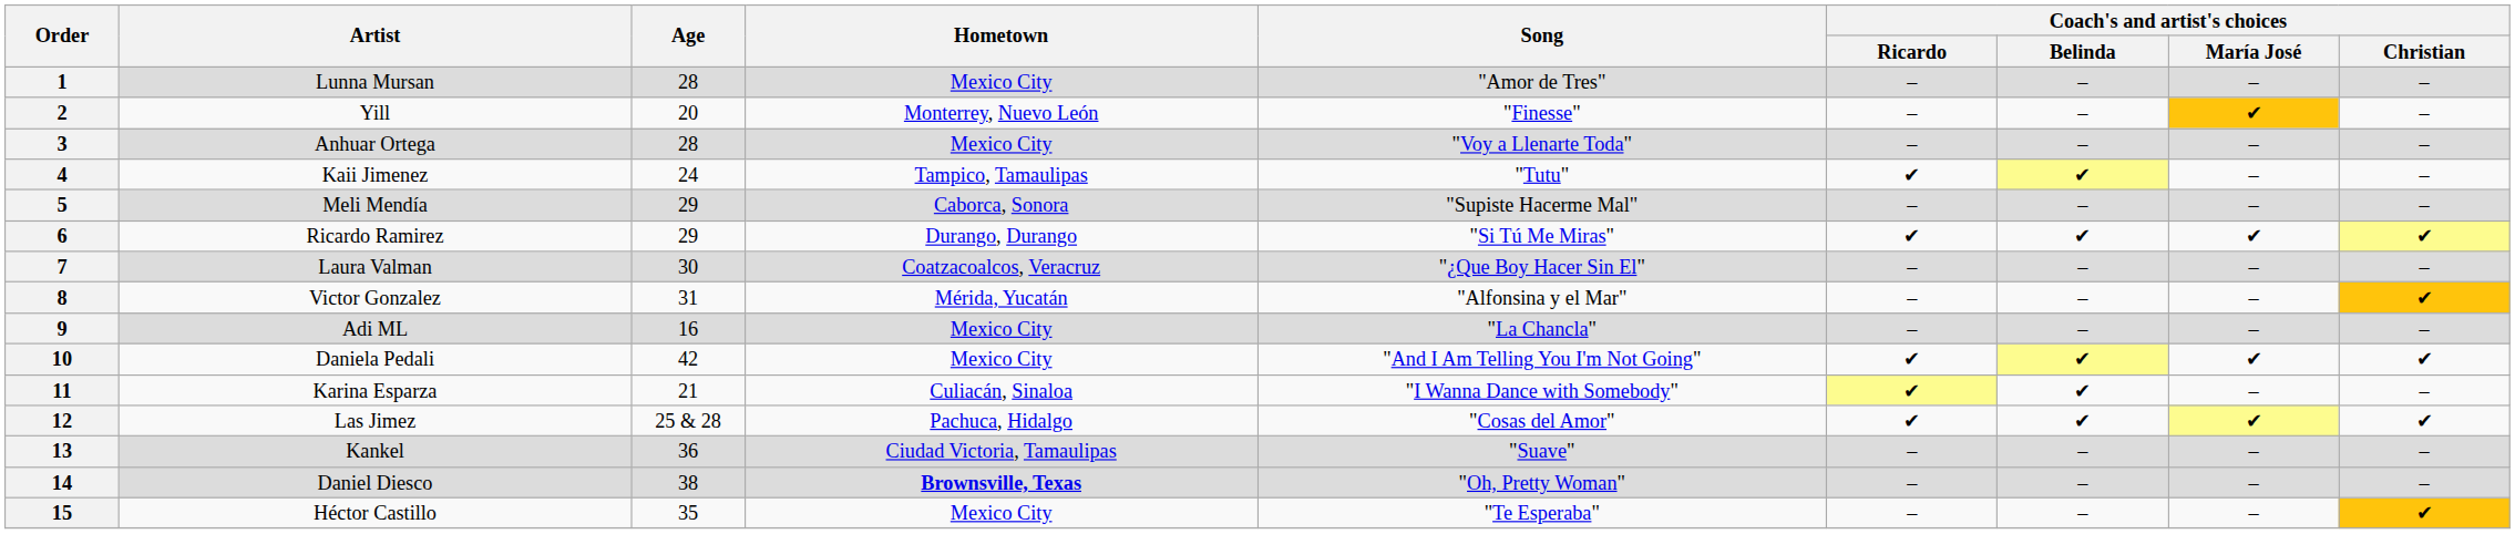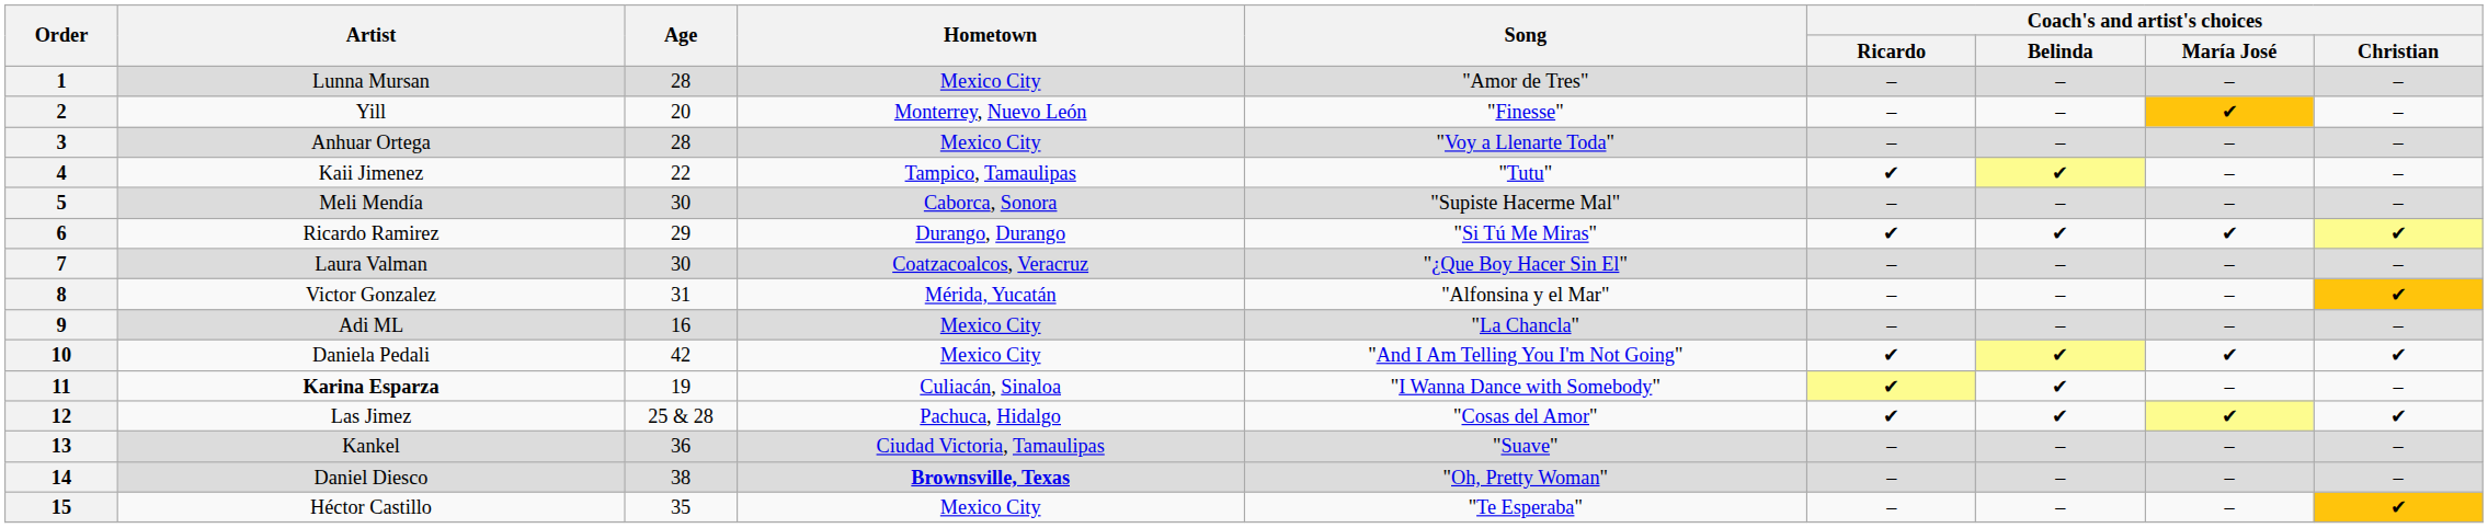 <table class="wikitable" style="text-align:center; line-height:17px; width:100%">
 <tr>
 <th scope="col" rowspan="2" style="width:04%">Order</th>
 <th scope="col" rowspan="2" style="width:18%">Artist</th>
 <th scope="col" rowspan="2" style="width:04%">Age</th>
 <th scope="col" rowspan="2" style="width:18%">Hometown</th>
 <th scope="col" rowspan="2" style="width:20%">Song</th>
 <th scope="col" colspan="4" style="width:24%">Coach's and artist's choices</th>
 </tr>
 <tr>
 <th style="width:06%">Ricardo</th>
 <th style="width:06%">Belinda</th>
 <th style="width:06%">María José</th>
 <th style="width:06%">Christian</th>
 </tr>
 <tr style="background:#dcdcdc">
 <th>1</th>
 <td>Lunna Mursan</td>
 <td>28</td>
 <td><a href='#'>Mexico City</a></td>
 <td>"Amor de Tres"</td>
 <td>–</td>
 <td>–</td>
 <td>–</td>
 <td>–</td>
 </tr>
 <tr>
 <th>2</th>
 <td>Yill</td>
 <td>20</td>
 <td><a href='#'>Monterrey</a>, <a href='#'>Nuevo León</a></td>
 <td>"<a href='#'>Finesse</a>"</td>
 <td>–</td>
 <td>–</td>
 <td style="background:#ffc40c">✔</td>
 <td>–</td>
 </tr>
 <tr style="background:#dcdcdc">
 <th>3</th>
 <td>Anhuar Ortega</td>
 <td>28</td>
 <td><a href='#'>Mexico City</a></td>
 <td>"<a href='#'>Voy a Llenarte Toda</a>"</td>
 <td>–</td>
 <td>–</td>
 <td>–</td>
 <td>–</td>
 </tr>
 <tr>
 <th>4</th>
 <td>Kaii Jimenez</td>
-<td>24</td>
+<td>22</td>
 <td><a href='#'>Tampico</a>, <a href='#'>Tamaulipas</a></td>
 <td>"<a href='#'>Tutu</a>"</td>
 <td>✔</td>
 <td style="background:#fdfc8f">✔</td>
 <td>–</td>
 <td>–</td>
 </tr>
 <tr style="background:#dcdcdc">
 <th>5</th>
 <td>Meli Mendía</td>
-<td>29</td>
+<td>30</td>
 <td><a href='#'>Caborca</a>, <a href='#'>Sonora</a></td>
 <td>"Supiste Hacerme Mal"</td>
 <td>–</td>
 <td>–</td>
 <td>–</td>
 <td>–</td>
 </tr>
 <tr>
 <th>6</th>
 <td>Ricardo Ramirez</td>
 <td>29</td>
 <td><a href='#'>Durango</a>, <a href='#'>Durango</a></td>
 <td>"<a href='#'>Si Tú Me Miras</a>"</td>
 <td>✔</td>
 <td>✔</td>
 <td>✔</td>
 <td style="background:#fdfc8f">✔</td>
 </tr>
 <tr style="background:#dcdcdc">
 <th>7</th>
 <td>Laura Valman</td>
 <td>30</td>
 <td><a href='#'>Coatzacoalcos</a>, <a href='#'>Veracruz</a></td>
 <td>"<a href='#'>¿Que Boy Hacer Sin El</a>"</td>
 <td>–</td>
 <td>–</td>
 <td>–</td>
 <td>–</td>
 </tr>
 <tr>
 <th>8</th>
 <td>Victor Gonzalez</td>
 <td>31</td>
 <td><a href='#'>Mérida, Yucatán</a></td>
 <td>"Alfonsina y el Mar"</td>
 <td>–</td>
 <td>–</td>
 <td>–</td>
 <td style="background:#ffc40c">✔</td>
 </tr>
 <tr style="background:#dcdcdc">
 <th>9</th>
 <td>Adi ML</td>
 <td>16</td>
 <td><a href='#'>Mexico City</a></td>
 <td>"<a href='#'>La Chancla</a>"</td>
 <td>–</td>
 <td>–</td>
 <td>–</td>
 <td>–</td>
 </tr>
 <tr>
 <th>10</th>
 <td>Daniela Pedali</td>
 <td>42</td>
 <td><a href='#'>Mexico City</a></td>
 <td>"<a href='#'>And I Am Telling You I'm Not Going</a>"</td>
 <td>✔</td>
 <td style="background:#fdfc8f">✔</td>
 <td>✔</td>
 <td>✔</td>
 </tr>
 <tr>
 <th>11</th>
-<td>Karina Esparza</td>
-<td>21</td>
+<td><strong>Karina Esparza</strong></td>
+<td>19</td>
 <td><a href='#'>Culiacán</a>, <a href='#'>Sinaloa</a></td>
 <td>"<a href='#'>I Wanna Dance with Somebody</a>"</td>
 <td style="background:#fdfc8f">✔</td>
 <td>✔</td>
 <td>–</td>
 <td>–</td>
 </tr>
 <tr>
 <th>12</th>
 <td>Las Jimez</td>
 <td>25 & 28</td>
 <td><a href='#'>Pachuca</a>, <a href='#'>Hidalgo</a></td>
 <td>"<a href='#'>Cosas del Amor</a>"</td>
 <td>✔</td>
 <td>✔</td>
 <td style="background:#fdfc8f">✔</td>
 <td>✔</td>
 </tr>
 <tr style="background:#dcdcdc">
 <th>13</th>
 <td>Kankel</td>
 <td>36</td>
 <td><a href='#'>Ciudad Victoria</a>, <a href='#'>Tamaulipas</a></td>
 <td>"<a href='#'>Suave</a>"</td>
 <td>–</td>
 <td>–</td>
 <td>–</td>
 <td>–</td>
 </tr>
 <tr style="background:#dcdcdc">
 <th>14</th>
 <td>Daniel Diesco</td>
 <td>38</td>
 <td><strong><a href='#'>Brownsville, Texas</a></strong></td>
 <td>"<a href='#'>Oh, Pretty Woman</a>"</td>
 <td>–</td>
 <td>–</td>
 <td>–</td>
 <td>–</td>
 </tr>
 <tr>
 <th>15</th>
 <td>Héctor Castillo</td>
 <td>35</td>
 <td><a href='#'>Mexico City</a></td>
 <td>"<a href='#'>Te Esperaba</a>"</td>
 <td>–</td>
 <td>–</td>
 <td>–</td>
 <td style="background:#ffc40c">✔</td>
 </tr>
 <tr>
 </tr>
 </table>
